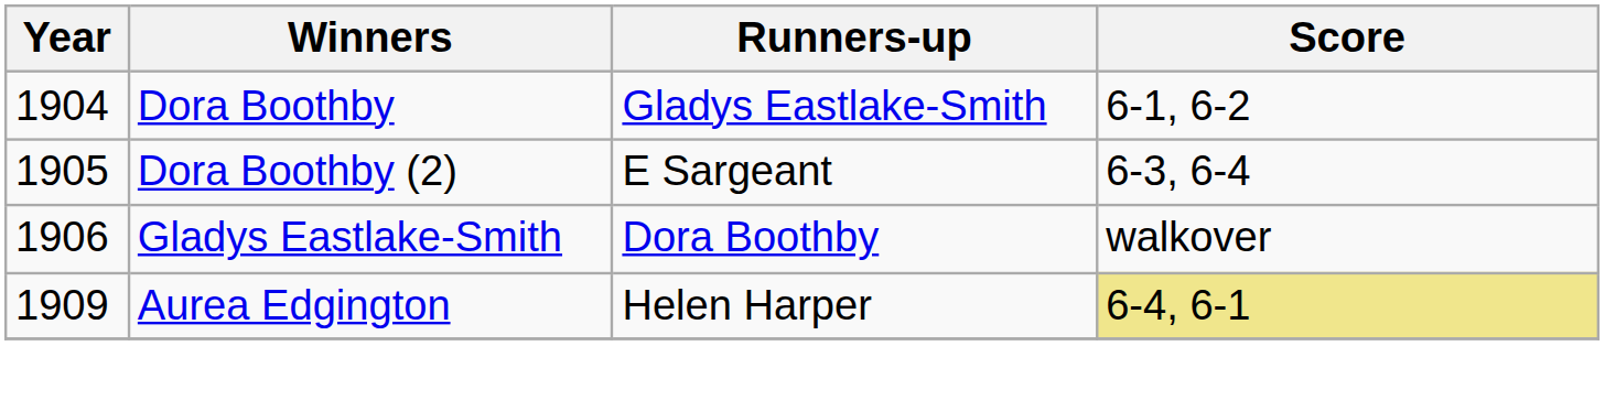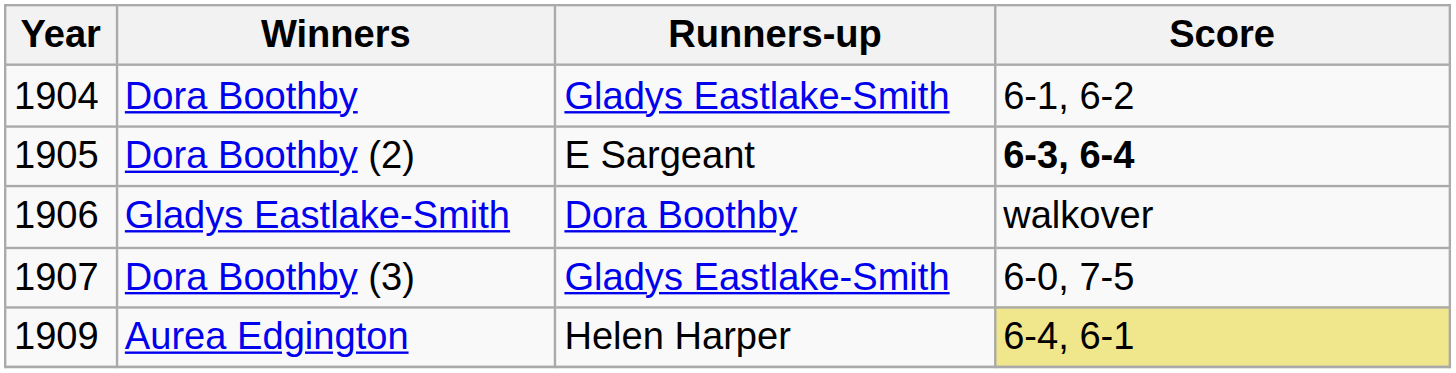 <table class="wikitable">
 <tr>
 <th style="width:40px">Year</th>
 <th style="width:200px">Winners</th>
 <th style="width:200px">Runners-up</th>
 <th style="width:210px" class="unsortable">Score</th>
 </tr>
 <tr>
 <td>1904</td>
 <td> <a href='#'>Dora Boothby</a></td>
 <td> <a href='#'>Gladys Eastlake-Smith</a></td>
 <td>6-1, 6-2</td>
 </tr>
 <tr>
 <td>1905</td>
 <td> <a href='#'>Dora Boothby</a> (2)</td>
 <td> E Sargeant</td>
-<td>6-3, 6-4</td>
+<td><strong>6-3, 6-4</strong></td>
 </tr>
 <tr>
 <td>1906</td>
 <td> <a href='#'>Gladys Eastlake-Smith</a></td>
 <td> <a href='#'>Dora Boothby</a></td>
 <td>walkover</td>
+</tr>
+<tr>
+<td>1907</td>
+<td> <a href='#'>Dora Boothby</a> (3)</td>
+<td> <a href='#'>Gladys Eastlake-Smith</a></td>
+<td>6-0, 7-5</td>
 </tr>
 <tr>
 <td>1909</td>
 <td> <a href='#'>Aurea Edgington</a></td>
 <td> Helen Harper</td>
 <td style="background: khaki;">6-4, 6-1</td>
 </tr>
 <tr>
 </tr>
 </table>
